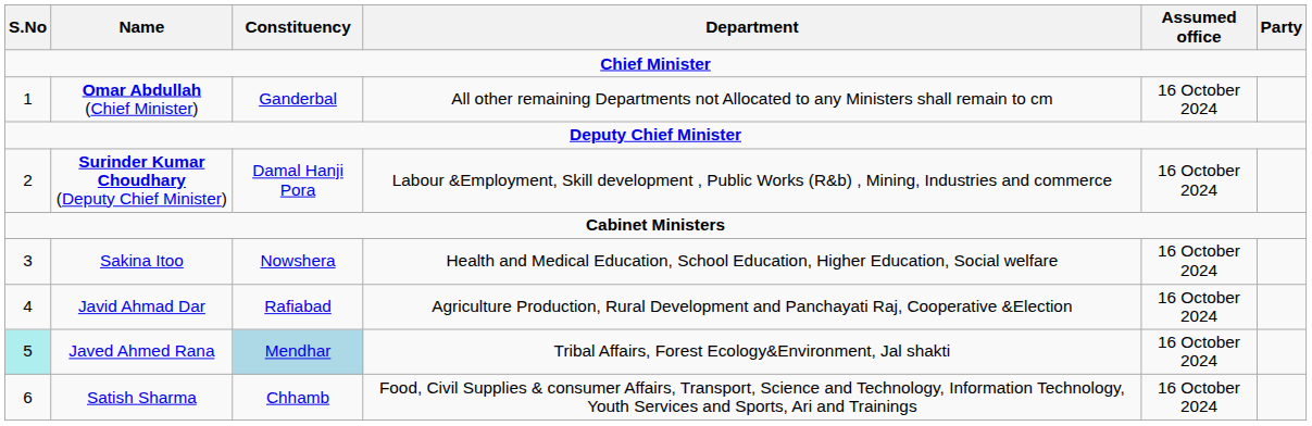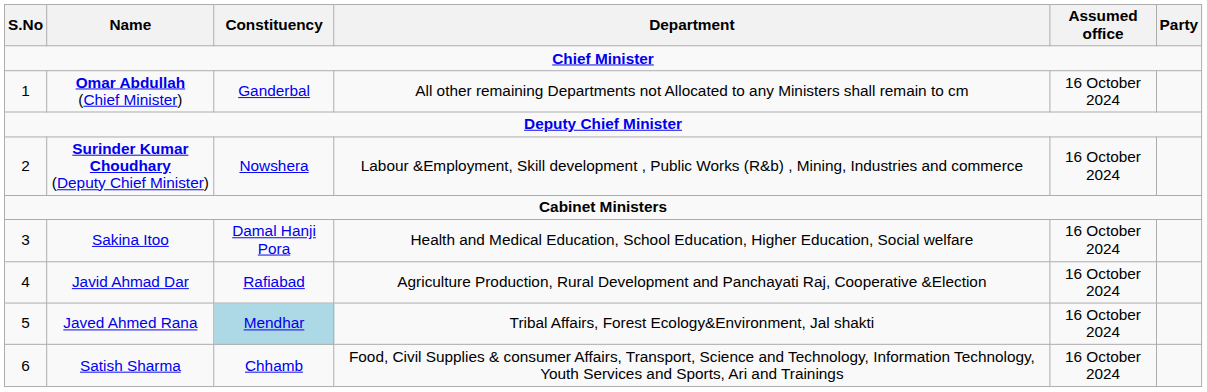 <table class="wikitable sortable" style="text-align:center;">
 <tr>
 <th>S.No</th>
 <th>Name</th>
 <th>Constituency</th>
 <th>Department</th>
 <th>Assumed office</th>
 <th colspan="2" scope="col">Party</th>
 </tr>
 <tr>
 <td colspan="7" style="text-align: center;"><strong><a href='#'>Chief Minister</a></strong></td>
 </tr>
 <tr>
 <td>1</td>
 <td><strong><a href='#'>Omar Abdullah</a></strong><br> (<a href='#'>Chief Minister</a>)</td>
 <td><a href='#'>Ganderbal</a></td>
 <td>All other remaining Departments not Allocated to any Ministers shall remain to cm</td>
 <td>16 October 2024</td>
 <td></td>
 </tr>
 <tr>
 <td colspan="7" style="text-align: center;"><strong><a href='#'>Deputy Chief Minister</a></strong></td>
 </tr>
 <tr>
 <td>2</td>
 <td><strong><a href='#'>Surinder Kumar Choudhary</a></strong><br> (<a href='#'>Deputy Chief Minister</a>)</td>
-<td><a href='#'>Damal Hanji Pora</a></td>
+<td><a href='#'>Nowshera</a></td>
 <td>Labour &Employment, Skill development , Public Works (R&b) , Mining, Industries and commerce</td>
 <td>16 October 2024</td>
 <td></td>
 </tr>
 <tr>
 <td colspan="7" style="text-align: center;"><strong>Cabinet Ministers</strong></td>
 </tr>
 <tr>
 <td>3</td>
 <td><a href='#'>Sakina Itoo</a></td>
-<td><a href='#'>Nowshera</a></td>
+<td><a href='#'>Damal Hanji Pora</a></td>
 <td>Health and Medical Education, School Education, Higher Education, Social welfare</td>
 <td>16 October 2024</td>
 <td></td>
 </tr>
 <tr>
 <td>4</td>
 <td><a href='#'>Javid Ahmad Dar</a></td>
 <td><a href='#'>Rafiabad</a></td>
 <td>Agriculture Production, Rural Development and Panchayati Raj, Cooperative &Election</td>
 <td>16 October 2024</td>
 <td></td>
 </tr>
 <tr>
-<td style="background: paleturquoise;">5</td>
+<td>5</td>
 <td><a href='#'>Javed Ahmed Rana</a></td>
 <td style="background: lightblue;"><a href='#'>Mendhar</a></td>
 <td>Tribal Affairs, Forest Ecology&Environment, Jal shakti</td>
 <td>16 October 2024</td>
 <td></td>
 </tr>
 <tr>
 <td>6</td>
 <td><a href='#'>Satish Sharma</a></td>
 <td><a href='#'>Chhamb</a></td>
 <td>Food, Civil Supplies & consumer Affairs, Transport, Science and Technology, Information Technology, Youth Services and Sports, Ari and Trainings</td>
 <td>16 October 2024</td>
 <td></td>
 </tr>
 </table>
